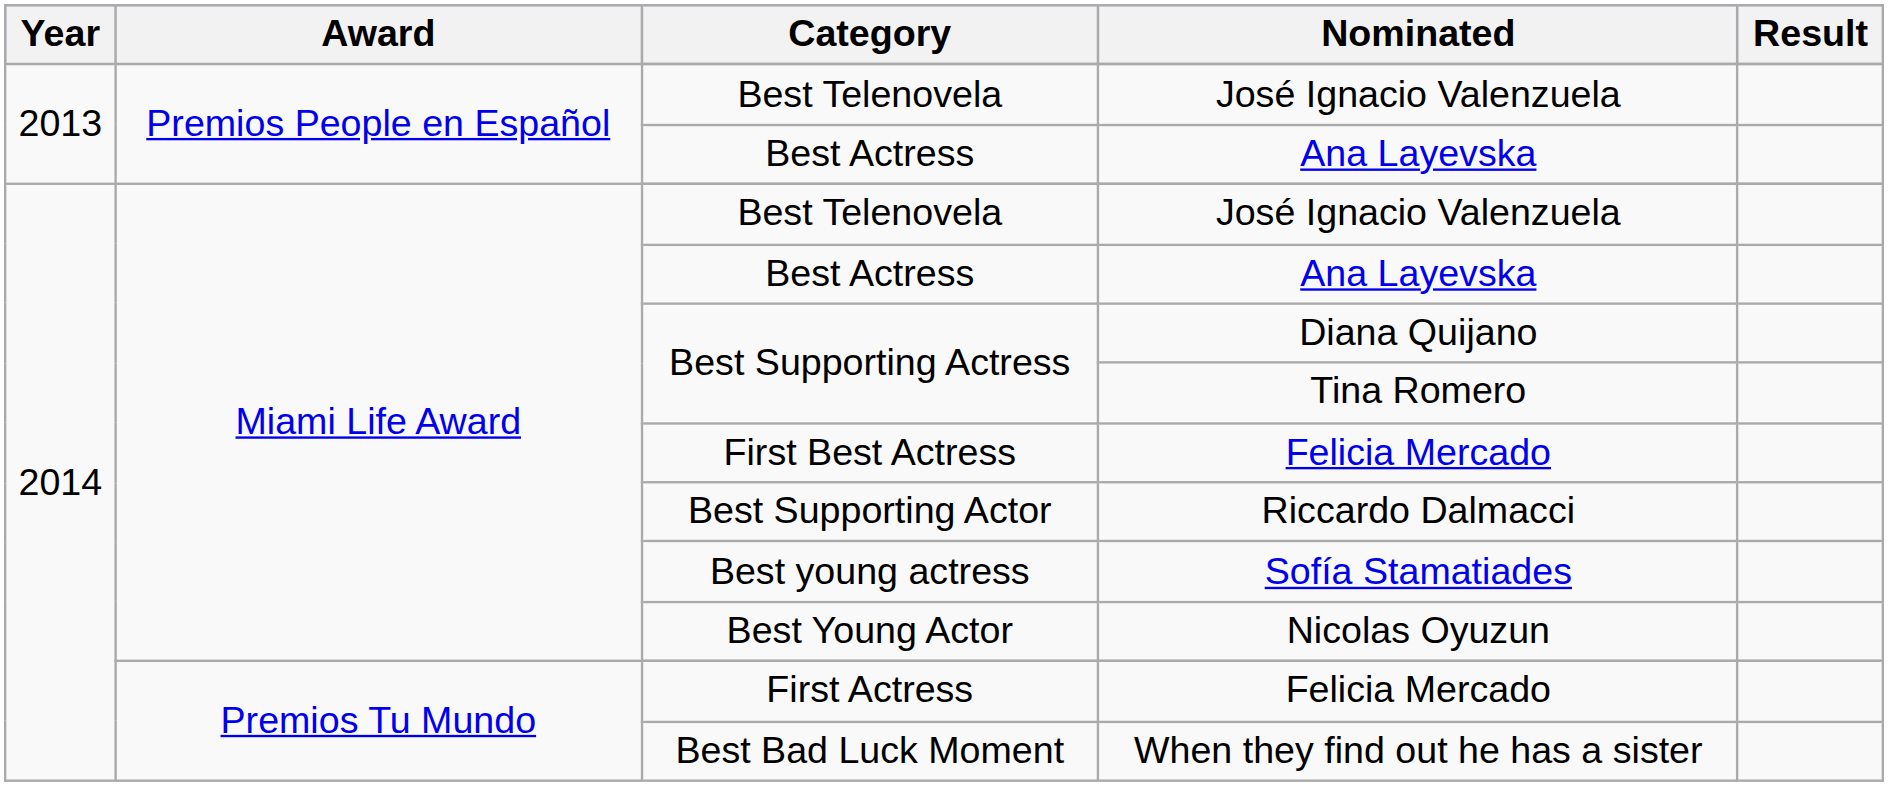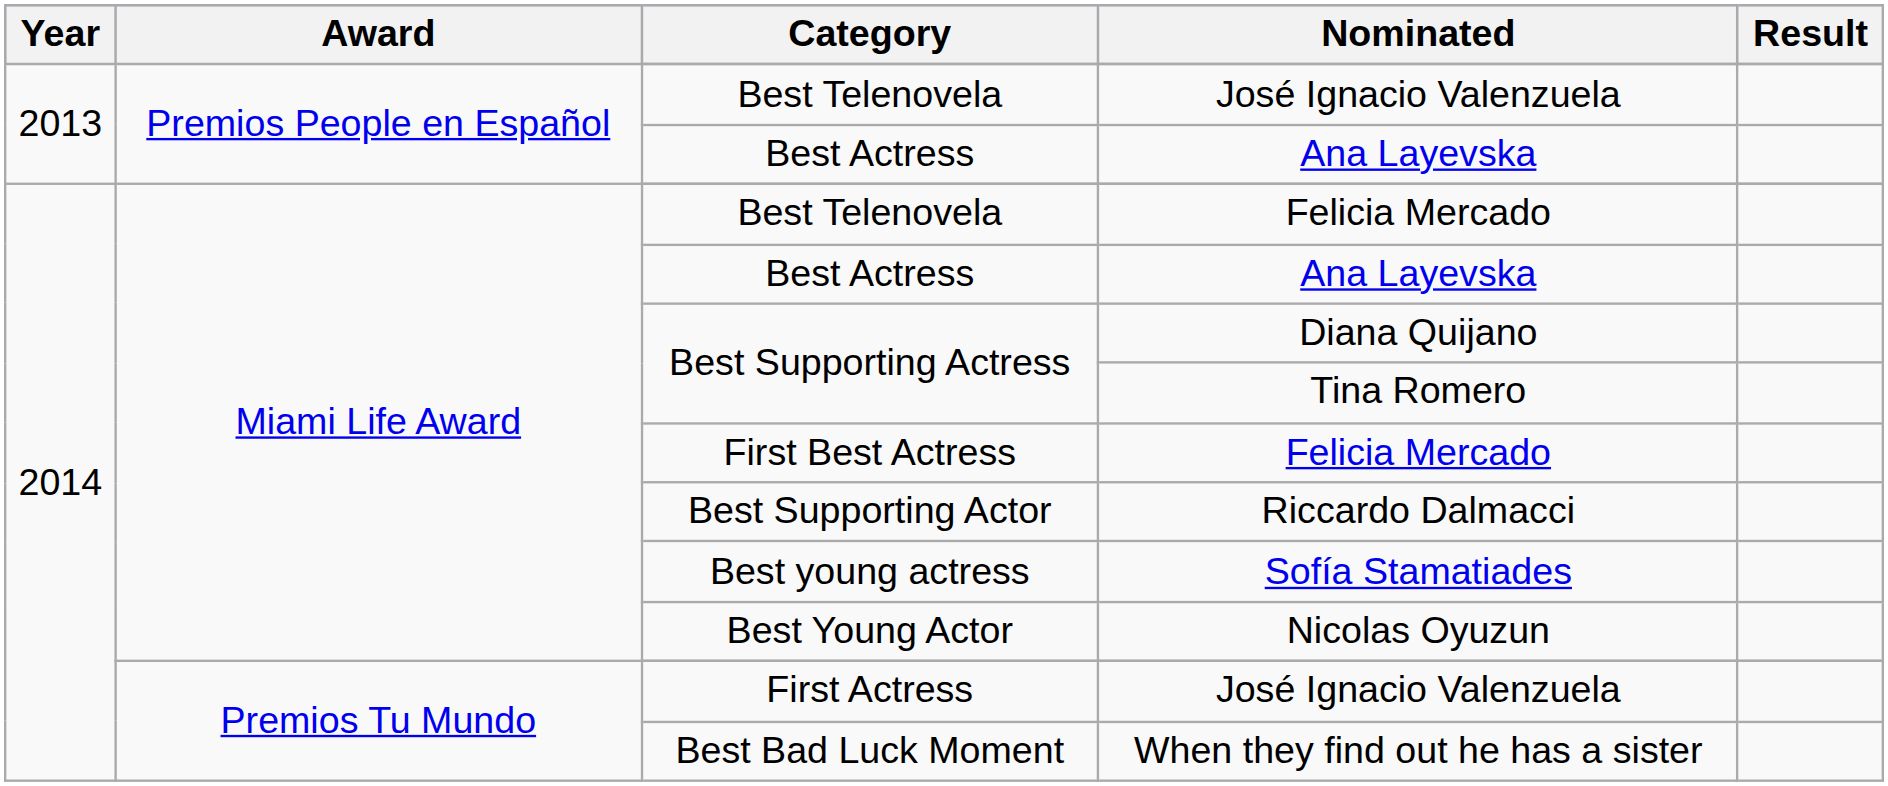 <table class="wikitable" width=800px>
 <tr style="background:#96c; text-align:center;">
 <th>Year</th>
 <th>Award</th>
 <th>Category</th>
 <th>Nominated</th>
 <th>Result</th>
 </tr>
 <tr>
 <td style="text-align: center; top" rowspan="3">2013</td>
 <td style="text-align: center; top" rowspan="3"><a href='#'>Premios People en Español</a></td>
 </tr>
 <tr style="text-align: center; top">
 <td>Best Telenovela</td>
 <td>José Ignacio Valenzuela</td>
 <td></td>
 </tr>
 <tr style="text-align: center; top">
 <td>Best Actress</td>
 <td><a href='#'>Ana Layevska</a></td>
 <td></td>
 </tr>
 <tr style="text-align: center;">
 <td style="text-align: center; top" rowspan="26">2014</td>
 <td style="text-align: center; top" rowspan="9"><a href='#'>Miami Life Award</a></td>
 </tr>
 <tr style="text-align: center; top">
 <td>Best Telenovela</td>
-<td>José Ignacio Valenzuela</td>
+<td>Felicia Mercado</td>
 <td></td>
 </tr>
 <tr style="text-align: center; top">
 <td>Best Actress</td>
 <td><a href='#'>Ana Layevska</a></td>
 <td></td>
 </tr>
 <tr style="text-align: center; top">
 <td rowspan="2">Best Supporting Actress</td>
 <td>Diana Quijano</td>
 <td></td>
 </tr>
 <tr style="text-align: center; top">
 <td>Tina Romero</td>
 <td></td>
 </tr>
 <tr style="text-align: center; top">
 <td>First Best Actress</td>
 <td><a href='#'>Felicia Mercado</a></td>
 <td></td>
 </tr>
 <tr style="text-align: center; top">
 <td>Best Supporting Actor</td>
 <td>Riccardo Dalmacci</td>
 <td></td>
 </tr>
 <tr style="text-align: center; top">
 <td>Best young actress</td>
 <td><a href='#'>Sofía Stamatiades</a></td>
 <td></td>
 </tr>
 <tr style="text-align: center; top">
 <td>Best Young Actor</td>
 <td>Nicolas Oyuzun</td>
 <td></td>
 </tr>
 <tr style="text-align: center;">
 <td style="text-align: center; top" rowspan="25"><a href='#'>Premios Tu Mundo</a></td>
 </tr>
 <tr style="text-align: center; top">
 <td rowspan="1">First Actress</td>
-<td>Felicia Mercado</td>
+<td>José Ignacio Valenzuela</td>
 <td></td>
 </tr>
 <tr style="text-align: center; top">
 <td>Best Bad Luck Moment</td>
 <td>When they find out he has a sister</td>
 <td></td>
 </tr>
 </table>
